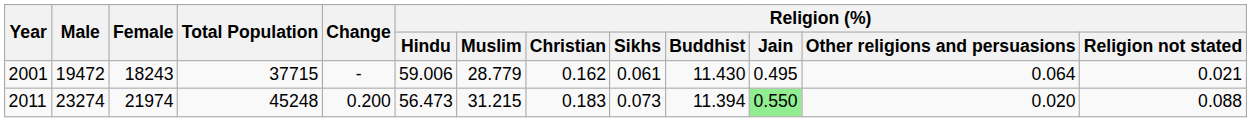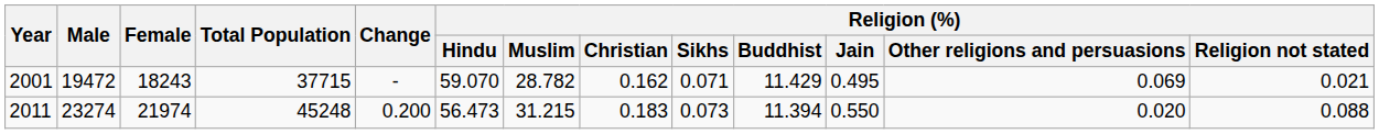 <table class="wikitable">
 <tr>
 <th rowspan="2">Year</th>
 <th rowspan="2">Male</th>
 <th rowspan="2">Female</th>
 <th rowspan="2">Total Population</th>
 <th rowspan="2">Change</th>
 <th colspan="8">Religion (%)</th>
 </tr>
 <tr>
 <th>Hindu</th>
 <th>Muslim</th>
 <th>Christian</th>
 <th>Sikhs</th>
 <th>Buddhist</th>
 <th>Jain</th>
 <th>Other religions and persuasions</th>
 <th>Religion not stated</th>
 </tr>
 <tr>
 <td>2001</td>
 <td style="text-align:right;">19472</td>
 <td style="text-align:right;">18243</td>
 <td style="text-align:right;">37715</td>
 <td style="text-align:center;">-</td>
-<td style="text-align:right;">59.006</td>
-<td style="text-align:right;">28.779</td>
+<td style="text-align:right;">59.070</td>
+<td style="text-align:right;">28.782</td>
 <td style="text-align:right;">0.162</td>
-<td style="text-align:right;">0.061</td>
-<td style="text-align:right;">11.430</td>
+<td style="text-align:right;">0.071</td>
+<td style="text-align:right;">11.429</td>
 <td style="text-align:right;">0.495</td>
-<td style="text-align:right;">0.064</td>
+<td style="text-align:right;">0.069</td>
 <td style="text-align:right;">0.021</td>
 </tr>
 <tr>
 <td>2011</td>
 <td style="text-align:right;">23274</td>
 <td style="text-align:right;">21974</td>
 <td style="text-align:right;">45248</td>
 <td style="text-align:right;">0.200</td>
 <td style="text-align:right;">56.473</td>
 <td style="text-align:right;">31.215</td>
 <td style="text-align:right;">0.183</td>
 <td style="text-align:right;">0.073</td>
 <td style="text-align:right;">11.394</td>
-<td style="background: lightgreen; text-align:right;">0.550</td>
+<td style="text-align:right;">0.550</td>
 <td style="text-align:right;">0.020</td>
 <td style="text-align:right;">0.088</td>
 </tr>
 </table>
